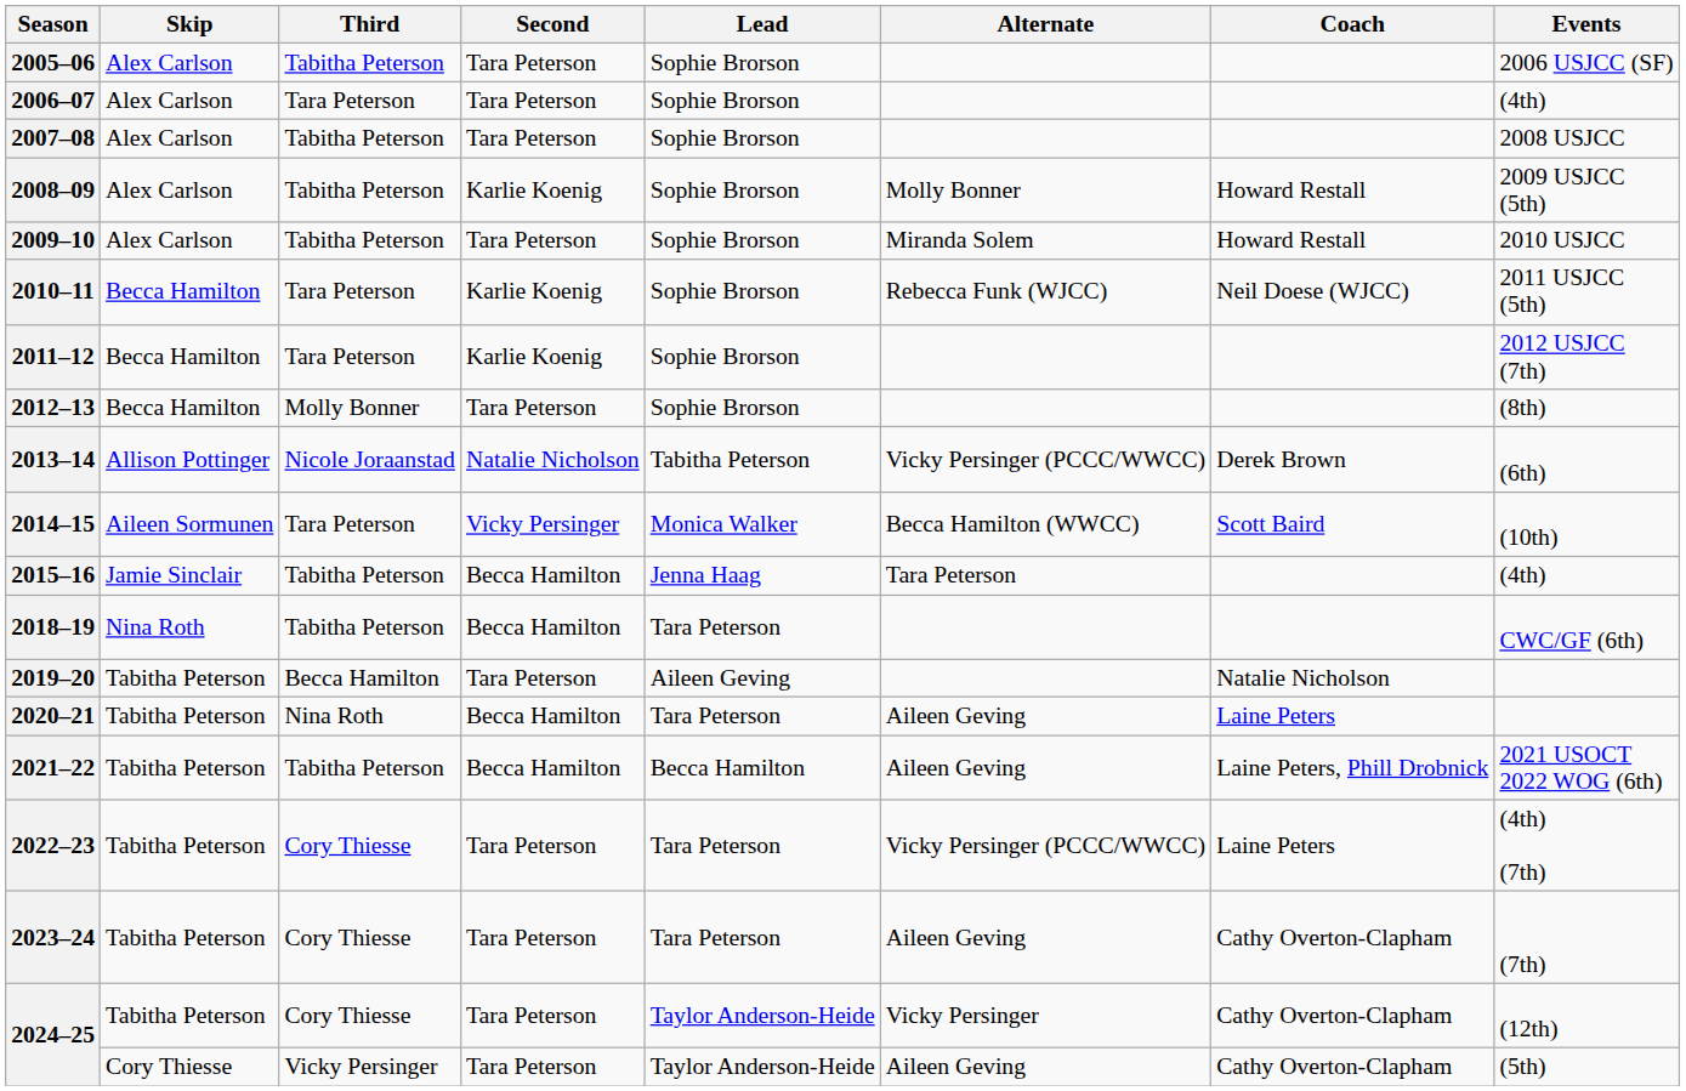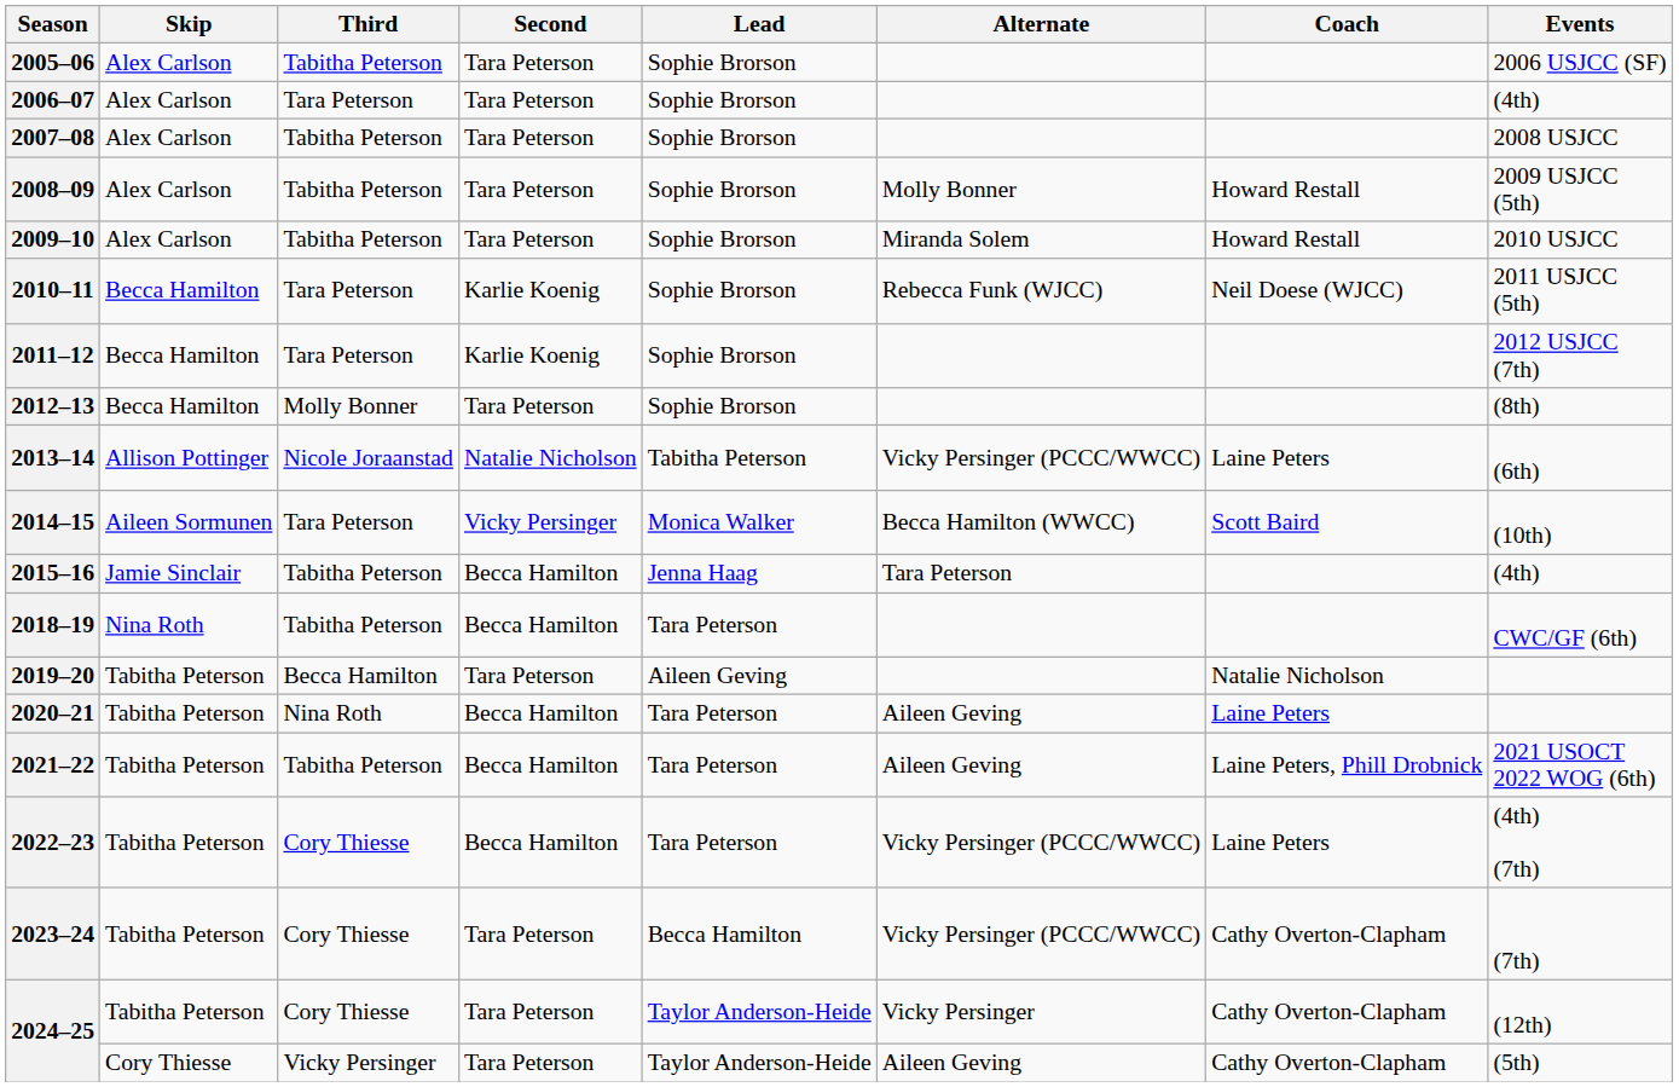 <table class="wikitable">
 <tr>
 <th scope="col">Season</th>
 <th scope="col">Skip</th>
 <th scope="col">Third</th>
 <th scope="col">Second</th>
 <th scope="col">Lead</th>
 <th scope="col">Alternate</th>
 <th scope="col">Coach</th>
 <th scope="col">Events</th>
 </tr>
 <tr>
 <th scope="row">2005–06</th>
 <td><a href='#'>Alex Carlson</a></td>
 <td><a href='#'>Tabitha Peterson</a></td>
 <td>Tara Peterson</td>
 <td>Sophie Brorson</td>
 <td></td>
 <td></td>
 <td>2006 <a href='#'>USJCC</a> (SF)</td>
 </tr>
 <tr>
 <th scope="row">2006–07</th>
 <td>Alex Carlson</td>
 <td>Tara Peterson</td>
 <td>Tara Peterson</td>
 <td>Sophie Brorson</td>
 <td></td>
 <td></td>
 <td> (4th)</td>
 </tr>
 <tr>
 <th scope="row">2007–08</th>
 <td>Alex Carlson</td>
 <td>Tabitha Peterson</td>
 <td>Tara Peterson</td>
 <td>Sophie Brorson</td>
 <td></td>
 <td></td>
 <td>2008 USJCC </td>
 </tr>
 <tr>
 <th scope="row">2008–09</th>
 <td>Alex Carlson</td>
 <td>Tabitha Peterson</td>
-<td>Karlie Koenig</td>
+<td>Tara Peterson</td>
 <td>Sophie Brorson</td>
 <td>Molly Bonner</td>
 <td>Howard Restall</td>
 <td>2009 USJCC <br> (5th)</td>
 </tr>
 <tr>
 <th scope="row">2009–10</th>
 <td>Alex Carlson</td>
 <td>Tabitha Peterson</td>
 <td>Tara Peterson</td>
 <td>Sophie Brorson</td>
 <td>Miranda Solem</td>
 <td>Howard Restall</td>
 <td>2010 USJCC <br> </td>
 </tr>
 <tr>
 <th scope="row">2010–11</th>
 <td><a href='#'>Becca Hamilton</a></td>
 <td>Tara Peterson</td>
 <td>Karlie Koenig</td>
 <td>Sophie Brorson</td>
 <td>Rebecca Funk (WJCC)</td>
 <td>Neil Doese (WJCC)</td>
 <td>2011 USJCC <br> (5th)</td>
 </tr>
 <tr>
 <th scope="row">2011–12</th>
 <td>Becca Hamilton</td>
 <td>Tara Peterson</td>
 <td>Karlie Koenig</td>
 <td>Sophie Brorson</td>
 <td></td>
 <td></td>
 <td><a href='#'>2012 USJCC</a> <br> (7th)</td>
 </tr>
 <tr>
 <th scope="row">2012–13</th>
 <td>Becca Hamilton</td>
 <td>Molly Bonner</td>
 <td>Tara Peterson</td>
 <td>Sophie Brorson</td>
 <td></td>
 <td></td>
 <td> (8th)</td>
 </tr>
 <tr>
 <th scope="row">2013–14</th>
 <td><a href='#'>Allison Pottinger</a></td>
 <td><a href='#'>Nicole Joraanstad</a></td>
 <td><a href='#'>Natalie Nicholson</a></td>
 <td>Tabitha Peterson</td>
 <td>Vicky Persinger (PCCC/WWCC)</td>
-<td>Derek Brown</td>
+<td>Laine Peters</td>
 <td> <br> (6th)</td>
 </tr>
 <tr>
 <th scope="row">2014–15</th>
 <td><a href='#'>Aileen Sormunen</a></td>
 <td>Tara Peterson</td>
 <td><a href='#'>Vicky Persinger</a></td>
 <td><a href='#'>Monica Walker</a></td>
 <td>Becca Hamilton (WWCC)</td>
 <td><a href='#'>Scott Baird</a></td>
 <td> <br> (10th)</td>
 </tr>
 <tr>
 <th scope="row">2015–16</th>
 <td><a href='#'>Jamie Sinclair</a></td>
 <td>Tabitha Peterson</td>
 <td>Becca Hamilton</td>
 <td><a href='#'>Jenna Haag</a></td>
 <td>Tara Peterson</td>
 <td></td>
 <td> (4th)</td>
 </tr>
 <tr>
 <th scope="row">2018–19</th>
 <td><a href='#'>Nina Roth</a></td>
 <td>Tabitha Peterson</td>
 <td>Becca Hamilton</td>
 <td>Tara Peterson</td>
 <td></td>
 <td></td>
 <td> <br><a href='#'>CWC/GF</a> (6th)</td>
 </tr>
 <tr>
 <th scope="row">2019–20</th>
 <td>Tabitha Peterson</td>
 <td>Becca Hamilton</td>
 <td>Tara Peterson</td>
 <td>Aileen Geving</td>
 <td></td>
 <td>Natalie Nicholson</td>
 <td> </td>
 </tr>
 <tr>
 <th scope="row">2020–21</th>
 <td>Tabitha Peterson</td>
 <td>Nina Roth</td>
 <td>Becca Hamilton</td>
 <td>Tara Peterson</td>
 <td>Aileen Geving</td>
 <td><a href='#'>Laine Peters</a></td>
 <td> </td>
 </tr>
 <tr>
 <th scope="row">2021–22</th>
 <td>Tabitha Peterson</td>
 <td>Tabitha Peterson</td>
 <td>Becca Hamilton</td>
-<td>Becca Hamilton</td>
+<td>Tara Peterson</td>
 <td>Aileen Geving</td>
 <td>Laine Peters, <a href='#'>Phill Drobnick</a></td>
 <td><a href='#'>2021 USOCT</a>  <br> <a href='#'>2022 WOG</a> (6th)</td>
 </tr>
 <tr>
 <th scope="row">2022–23</th>
 <td>Tabitha Peterson</td>
 <td><a href='#'>Cory Thiesse</a></td>
-<td>Tara Peterson</td>
+<td>Becca Hamilton</td>
 <td>Tara Peterson</td>
 <td>Vicky Persinger (PCCC/WWCC)</td>
 <td>Laine Peters</td>
 <td> (4th) <br>   <br>  (7th)</td>
 </tr>
 <tr>
 <th scope="row">2023–24</th>
 <td>Tabitha Peterson</td>
 <td>Cory Thiesse</td>
 <td>Tara Peterson</td>
-<td>Tara Peterson</td>
-<td>Aileen Geving</td>
+<td>Becca Hamilton</td>
+<td>Vicky Persinger (PCCC/WWCC)</td>
 <td>Cathy Overton-Clapham</td>
 <td>  <br>   <br>  (7th)</td>
 </tr>
 <tr>
 <th scope="row" rowspan=2>2024–25</th>
 <td>Tabitha Peterson</td>
 <td>Cory Thiesse</td>
 <td>Tara Peterson</td>
 <td><a href='#'>Taylor Anderson-Heide</a></td>
 <td>Vicky Persinger</td>
 <td>Cathy Overton-Clapham</td>
 <td>  <br>  (12th)</td>
 </tr>
 <tr>
 <td>Cory Thiesse</td>
 <td>Vicky Persinger</td>
 <td>Tara Peterson</td>
 <td>Taylor Anderson-Heide</td>
 <td>Aileen Geving</td>
 <td>Cathy Overton-Clapham</td>
 <td> (5th)</td>
 </tr>
 </table>
